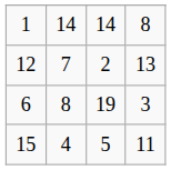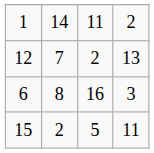 <table class="wikitable" style="margin-left:auto;margin-right:auto;text-align:center;width:8em;height:8em;table-layout:fixed;">
 <tr>
 </tr>
 <tr>
 <td>1</td>
 <td>14</td>
-<td>14</td>
-<td>8</td>
+<td>11</td>
+<td>2</td>
 </tr>
 <tr>
 <td>12</td>
 <td>7</td>
 <td>2</td>
 <td>13</td>
 </tr>
 <tr>
 <td>6</td>
 <td>8</td>
-<td>19</td>
+<td>16</td>
 <td>3</td>
 </tr>
 <tr>
 <td>15</td>
-<td>4</td>
+<td>2</td>
 <td>5</td>
 <td>11</td>
 </tr>
 </table>
